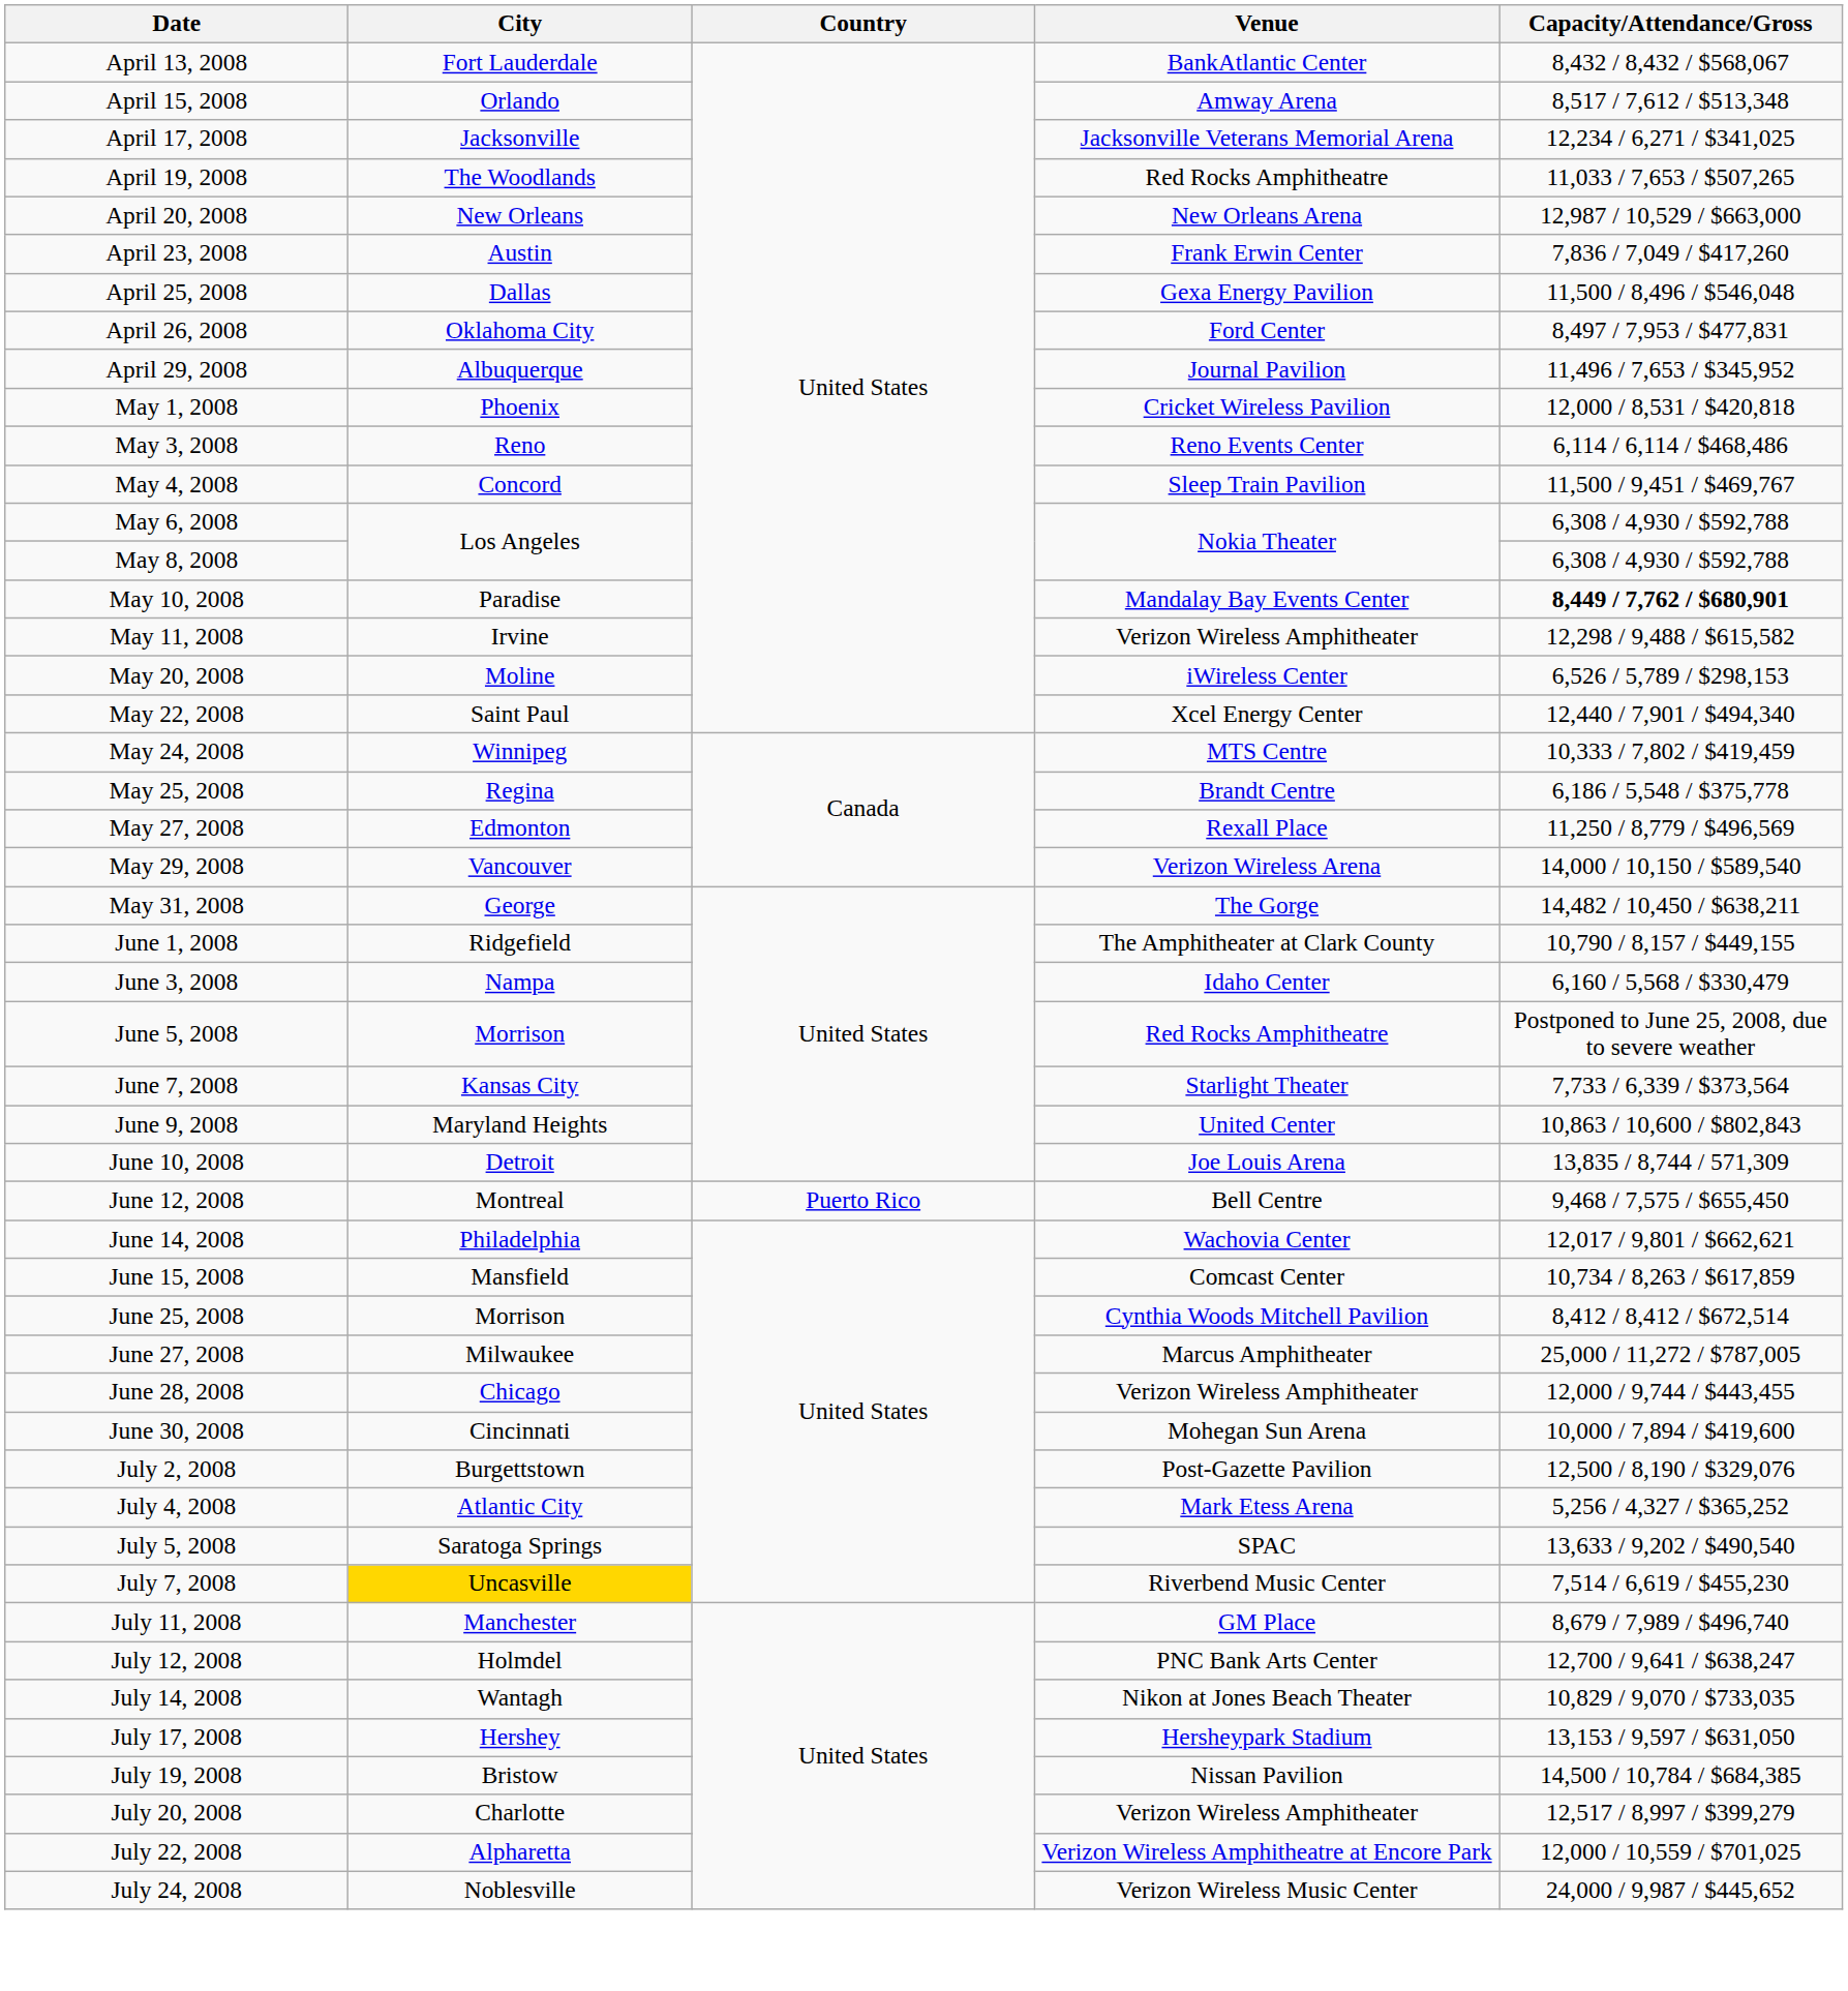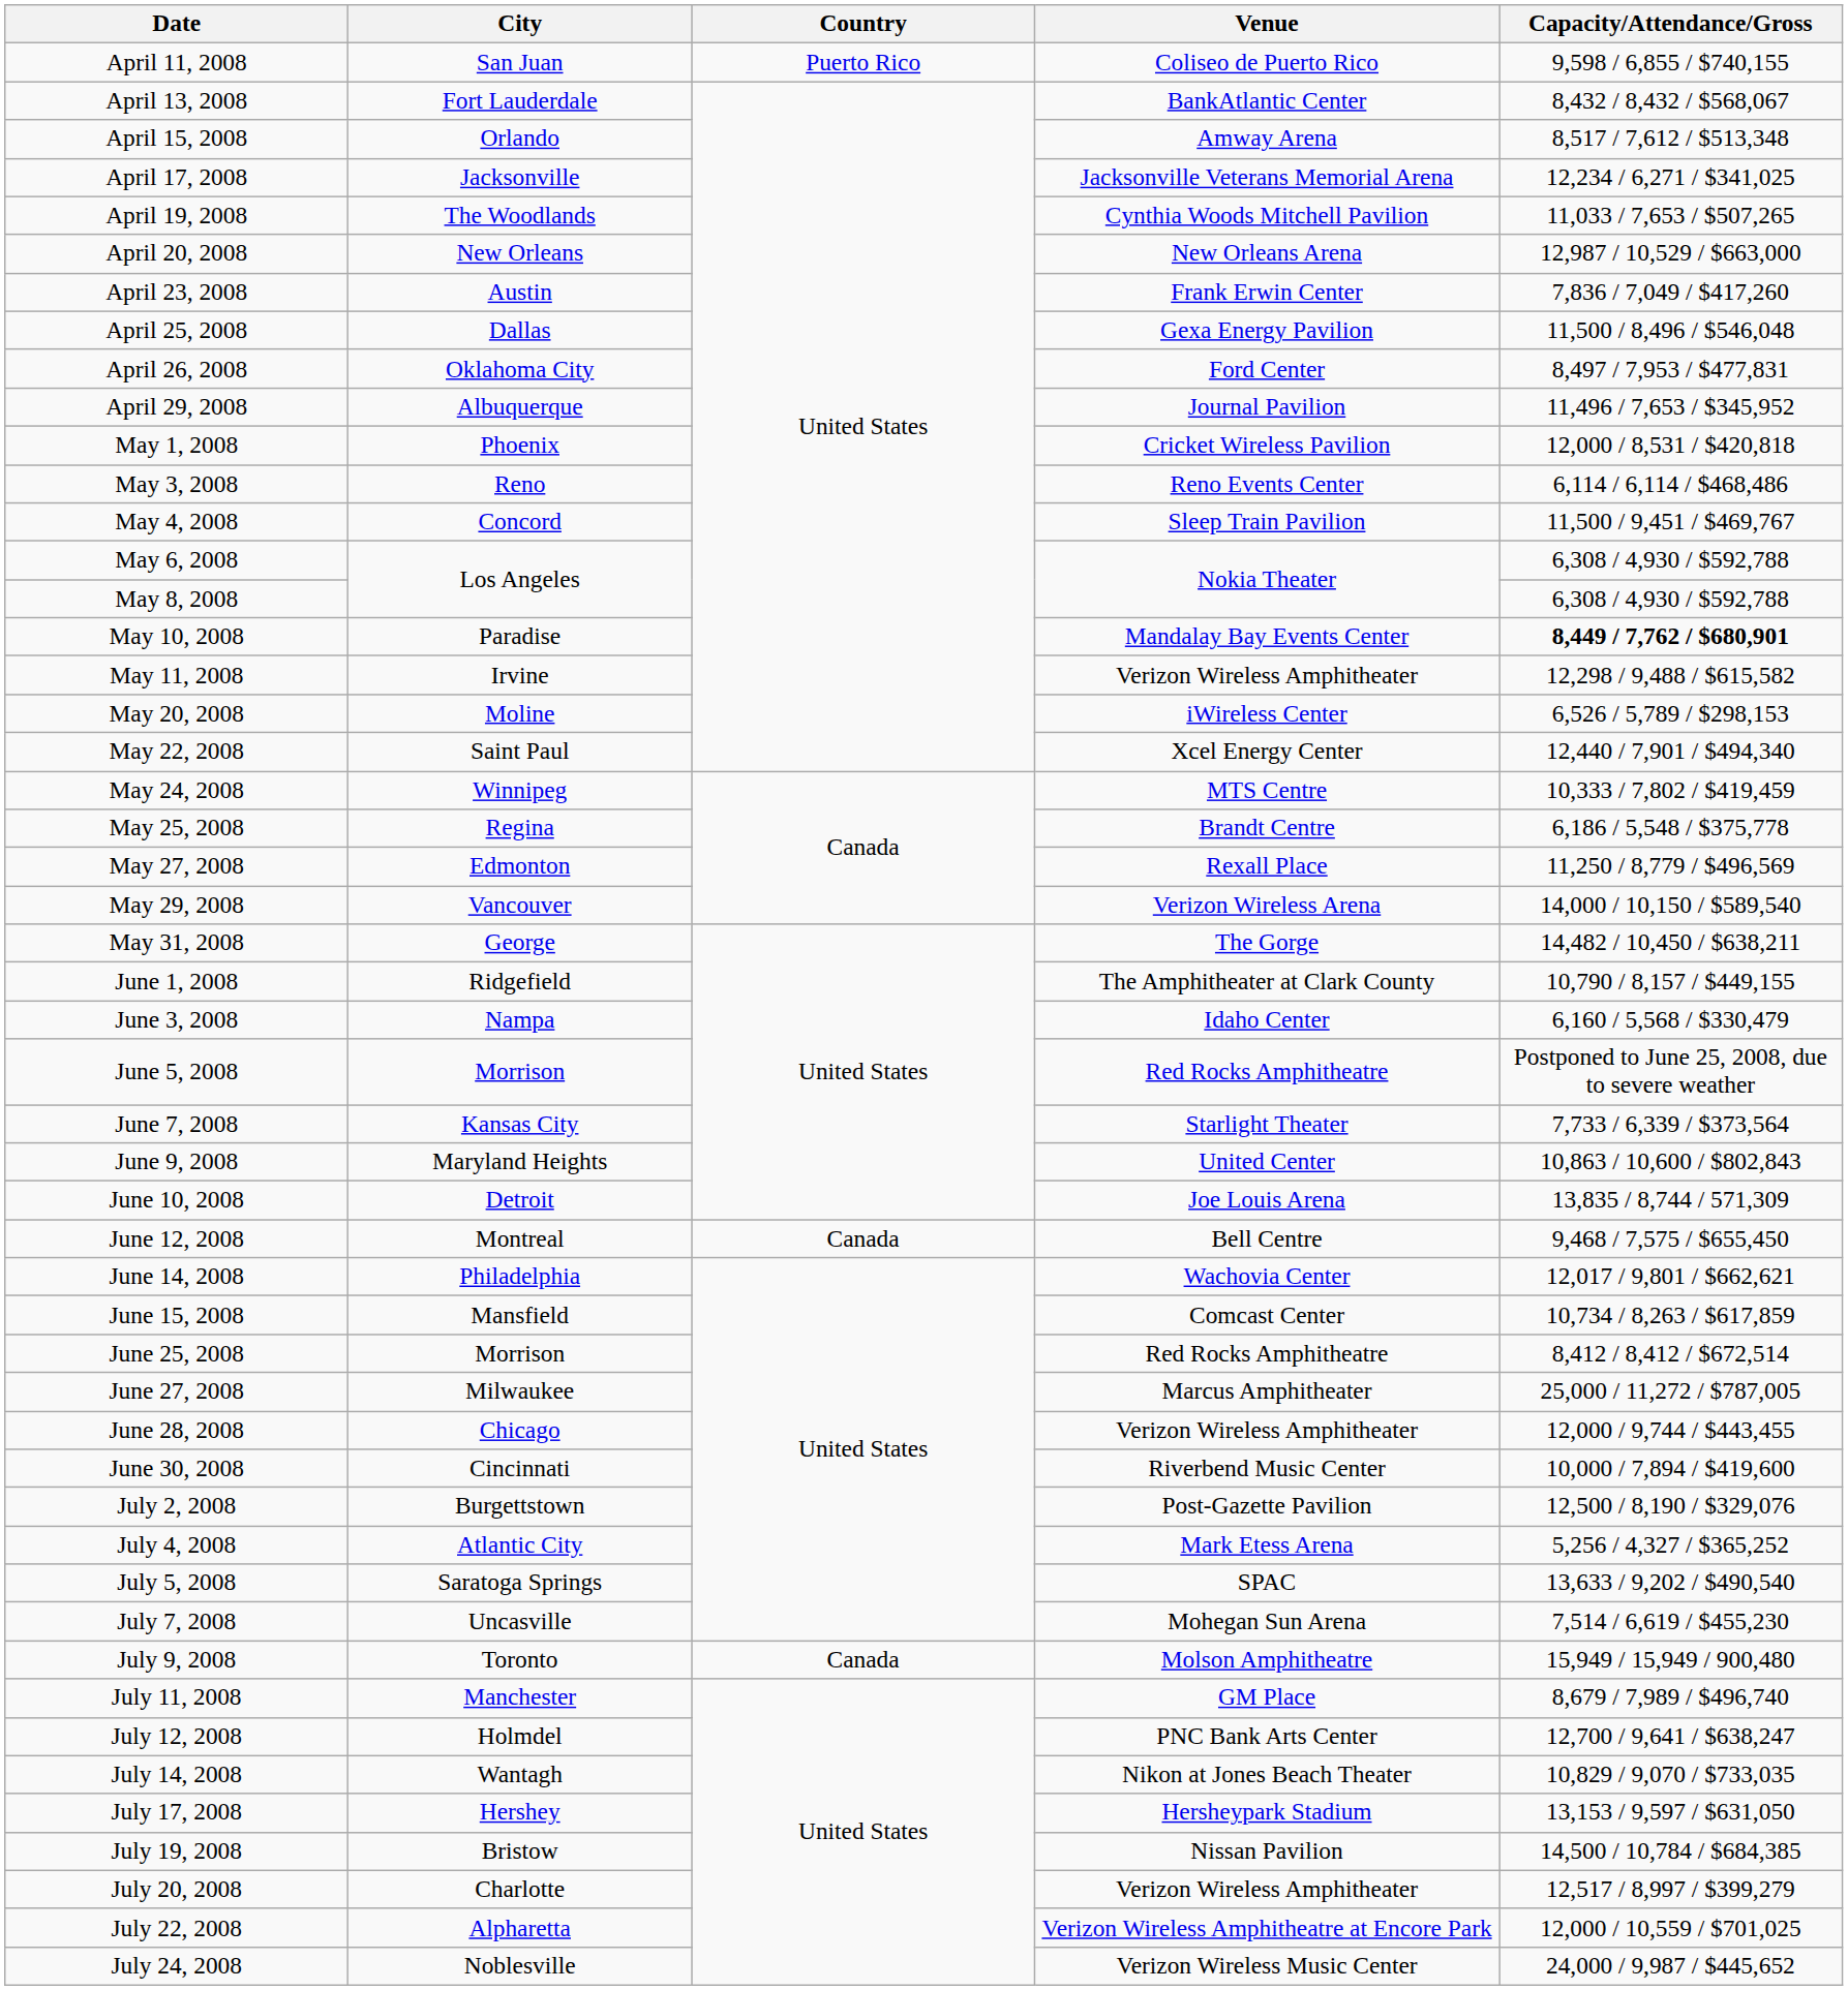 <table class="wikitable" style="text-align:center;">
 <tr>
 <th width="220">Date</th>
 <th width="220">City</th>
 <th width="220">Country</th>
 <th width="300">Venue</th>
 <th width="220">Capacity/Attendance/Gross</th>
+</tr>
+<tr>
+<td>April 11, 2008</td>
+<td><a href='#'>San Juan</a></td>
+<td><a href='#'>Puerto Rico</a></td>
+<td><a href='#'>Coliseo de Puerto Rico</a></td>
+<td>9,598 / 6,855 / $740,155</td>
 </tr>
 <tr>
 <td>April 13, 2008</td>
 <td><a href='#'>Fort Lauderdale</a></td>
 <td rowspan="18">United States</td>
 <td><a href='#'>BankAtlantic Center</a></td>
 <td>8,432 / 8,432 / $568,067</td>
 </tr>
 <tr>
 <td>April 15, 2008</td>
 <td><a href='#'>Orlando</a></td>
 <td><a href='#'>Amway Arena</a></td>
 <td>8,517 / 7,612 / $513,348</td>
 </tr>
 <tr>
 <td>April 17, 2008</td>
 <td><a href='#'>Jacksonville</a></td>
 <td><a href='#'>Jacksonville Veterans Memorial Arena</a></td>
 <td>12,234 / 6,271 / $341,025</td>
 </tr>
 <tr>
 <td>April 19, 2008</td>
 <td><a href='#'>The Woodlands</a></td>
-<td>Red Rocks Amphitheatre</td>
+<td><a href='#'>Cynthia Woods Mitchell Pavilion</a></td>
 <td>11,033 / 7,653 / $507,265</td>
 </tr>
 <tr>
 <td>April 20, 2008</td>
 <td><a href='#'>New Orleans</a></td>
 <td><a href='#'>New Orleans Arena</a></td>
 <td>12,987 / 10,529 / $663,000</td>
 </tr>
 <tr>
 <td>April 23, 2008</td>
 <td><a href='#'>Austin</a></td>
 <td><a href='#'>Frank Erwin Center</a></td>
 <td>7,836 / 7,049 / $417,260</td>
 </tr>
 <tr>
 <td>April 25, 2008</td>
 <td><a href='#'>Dallas</a></td>
 <td><a href='#'>Gexa Energy Pavilion</a></td>
 <td>11,500 / 8,496 / $546,048</td>
 </tr>
 <tr>
 <td>April 26, 2008</td>
 <td><a href='#'>Oklahoma City</a></td>
 <td><a href='#'>Ford Center</a></td>
 <td>8,497 / 7,953 / $477,831</td>
 </tr>
 <tr>
 <td>April 29, 2008</td>
 <td><a href='#'>Albuquerque</a></td>
 <td><a href='#'>Journal Pavilion</a></td>
 <td>11,496 / 7,653 / $345,952</td>
 </tr>
 <tr>
 <td>May 1, 2008</td>
 <td><a href='#'>Phoenix</a></td>
 <td><a href='#'>Cricket Wireless Pavilion</a></td>
 <td>12,000 / 8,531 / $420,818</td>
 </tr>
 <tr>
 <td>May 3, 2008</td>
 <td><a href='#'>Reno</a></td>
 <td><a href='#'>Reno Events Center</a></td>
 <td>6,114 / 6,114 / $468,486</td>
 </tr>
 <tr>
 <td>May 4, 2008</td>
 <td><a href='#'>Concord</a></td>
 <td><a href='#'>Sleep Train Pavilion</a></td>
 <td>11,500 / 9,451 / $469,767</td>
 </tr>
 <tr>
 <td>May 6, 2008</td>
 <td rowspan="2">Los Angeles</td>
 <td rowspan="2"><a href='#'>Nokia Theater</a></td>
 <td>6,308 / 4,930 / $592,788</td>
 </tr>
 <tr>
 <td>May 8, 2008</td>
 <td>6,308 / 4,930 / $592,788</td>
 </tr>
 <tr>
 <td>May 10, 2008</td>
 <td>Paradise</td>
 <td><a href='#'>Mandalay Bay Events Center</a></td>
 <td><strong>8,449 / 7,762 / $680,901</strong></td>
 </tr>
 <tr>
 <td>May 11, 2008</td>
 <td>Irvine</td>
 <td>Verizon Wireless Amphitheater</td>
 <td>12,298 / 9,488 / $615,582</td>
 </tr>
 <tr>
 <td>May 20, 2008</td>
 <td><a href='#'>Moline</a></td>
 <td><a href='#'>iWireless Center</a></td>
 <td>6,526 / 5,789 / $298,153</td>
 </tr>
 <tr>
 <td>May 22, 2008</td>
 <td>Saint Paul</td>
 <td>Xcel Energy Center</td>
 <td>12,440 / 7,901 / $494,340</td>
 </tr>
 <tr>
 <td>May 24, 2008</td>
 <td><a href='#'>Winnipeg</a></td>
 <td rowspan="4">Canada</td>
 <td><a href='#'>MTS Centre</a></td>
 <td>10,333 / 7,802 / $419,459</td>
 </tr>
 <tr>
 <td>May 25, 2008</td>
 <td><a href='#'>Regina</a></td>
 <td><a href='#'>Brandt Centre</a></td>
 <td>6,186 / 5,548 / $375,778</td>
 </tr>
 <tr>
 <td>May 27, 2008</td>
 <td><a href='#'>Edmonton</a></td>
 <td><a href='#'>Rexall Place</a></td>
 <td>11,250 / 8,779 / $496,569</td>
 </tr>
 <tr>
 <td>May 29, 2008</td>
 <td><a href='#'>Vancouver</a></td>
 <td><a href='#'>Verizon Wireless Arena</a></td>
 <td>14,000 / 10,150 / $589,540</td>
 </tr>
 <tr>
 <td>May 31, 2008</td>
 <td><a href='#'>George</a></td>
 <td rowspan="7">United States</td>
 <td><a href='#'>The Gorge</a></td>
 <td>14,482 / 10,450 / $638,211</td>
 </tr>
 <tr>
 <td>June 1, 2008</td>
 <td>Ridgefield</td>
 <td>The Amphitheater at Clark County</td>
 <td>10,790 / 8,157 / $449,155</td>
 </tr>
 <tr>
 <td>June 3, 2008</td>
 <td><a href='#'>Nampa</a></td>
 <td><a href='#'>Idaho Center</a></td>
 <td>6,160 / 5,568 / $330,479</td>
 </tr>
 <tr>
 <td>June 5, 2008</td>
 <td><a href='#'>Morrison</a></td>
 <td><a href='#'>Red Rocks Amphitheatre</a></td>
 <td>Postponed to June 25, 2008, due to severe weather </td>
 </tr>
 <tr>
 <td>June 7, 2008</td>
 <td><a href='#'>Kansas City</a></td>
 <td><a href='#'>Starlight Theater</a></td>
 <td>7,733 / 6,339 / $373,564</td>
 </tr>
 <tr>
 <td>June 9, 2008</td>
 <td>Maryland Heights</td>
 <td><a href='#'>United Center</a></td>
 <td>10,863 / 10,600 / $802,843</td>
 </tr>
 <tr>
 <td>June 10, 2008</td>
 <td><a href='#'>Detroit</a></td>
 <td><a href='#'>Joe Louis Arena</a></td>
 <td>13,835 / 8,744 / 571,309</td>
 </tr>
 <tr>
 <td>June 12, 2008</td>
 <td>Montreal</td>
-<td><a href='#'>Puerto Rico</a></td>
+<td>Canada</td>
 <td>Bell Centre</td>
 <td>9,468 / 7,575 / $655,450</td>
 </tr>
 <tr>
 <td>June 14, 2008</td>
 <td><a href='#'>Philadelphia</a></td>
 <td rowspan="10">United States</td>
 <td><a href='#'>Wachovia Center</a></td>
 <td>12,017 / 9,801 / $662,621</td>
 </tr>
 <tr>
 <td>June 15, 2008</td>
 <td>Mansfield</td>
 <td>Comcast Center</td>
 <td>10,734 / 8,263 / $617,859</td>
 </tr>
 <tr>
 <td>June 25, 2008</td>
 <td>Morrison</td>
-<td><a href='#'>Cynthia Woods Mitchell Pavilion</a></td>
+<td>Red Rocks Amphitheatre</td>
 <td>8,412 / 8,412 / $672,514</td>
 </tr>
 <tr>
 <td>June 27, 2008</td>
 <td>Milwaukee</td>
 <td>Marcus Amphitheater</td>
 <td>25,000 / 11,272 / $787,005</td>
 </tr>
 <tr>
 <td>June 28, 2008</td>
 <td><a href='#'>Chicago</a></td>
 <td>Verizon Wireless Amphitheater</td>
 <td>12,000 / 9,744 / $443,455</td>
 </tr>
 <tr>
 <td>June 30, 2008</td>
 <td>Cincinnati</td>
-<td>Mohegan Sun Arena</td>
+<td>Riverbend Music Center</td>
 <td>10,000 / 7,894 / $419,600</td>
 </tr>
 <tr>
 <td>July 2, 2008</td>
 <td>Burgettstown</td>
 <td>Post-Gazette Pavilion</td>
 <td>12,500 / 8,190 / $329,076</td>
 </tr>
 <tr>
 <td>July 4, 2008</td>
 <td><a href='#'>Atlantic City</a></td>
 <td><a href='#'>Mark Etess Arena</a></td>
 <td>5,256 / 4,327 / $365,252</td>
 </tr>
 <tr>
 <td>July 5, 2008</td>
 <td>Saratoga Springs</td>
 <td>SPAC</td>
 <td>13,633 / 9,202 / $490,540</td>
 </tr>
 <tr>
 <td>July 7, 2008</td>
-<td style="background: gold;">Uncasville</td>
-<td>Riverbend Music Center</td>
+<td>Uncasville</td>
+<td>Mohegan Sun Arena</td>
 <td>7,514 / 6,619 / $455,230</td>
+</tr>
+<tr>
+<td>July 9, 2008</td>
+<td>Toronto</td>
+<td>Canada</td>
+<td><a href='#'>Molson Amphitheatre</a></td>
+<td>15,949 / 15,949 / 900,480</td>
 </tr>
 <tr>
 <td>July 11, 2008</td>
 <td><a href='#'>Manchester</a></td>
 <td rowspan="8">United States</td>
 <td><a href='#'>GM Place</a></td>
 <td>8,679 / 7,989 / $496,740</td>
 </tr>
 <tr>
 <td>July 12, 2008</td>
 <td>Holmdel</td>
 <td>PNC Bank Arts Center</td>
 <td>12,700 / 9,641 / $638,247</td>
 </tr>
 <tr>
 <td>July 14, 2008</td>
 <td>Wantagh</td>
 <td>Nikon at Jones Beach Theater</td>
 <td>10,829 / 9,070 / $733,035</td>
 </tr>
 <tr>
 <td>July 17, 2008</td>
 <td><a href='#'>Hershey</a></td>
 <td><a href='#'>Hersheypark Stadium</a></td>
 <td>13,153 / 9,597 / $631,050</td>
 </tr>
 <tr>
 <td>July 19, 2008</td>
 <td>Bristow</td>
 <td>Nissan Pavilion</td>
 <td>14,500 / 10,784 / $684,385</td>
 </tr>
 <tr>
 <td>July 20, 2008</td>
 <td>Charlotte</td>
 <td>Verizon Wireless Amphitheater</td>
 <td>12,517 / 8,997 / $399,279</td>
 </tr>
 <tr>
 <td>July 22, 2008</td>
 <td><a href='#'>Alpharetta</a></td>
 <td><a href='#'>Verizon Wireless Amphitheatre at Encore Park</a></td>
 <td>12,000 / 10,559 / $701,025</td>
 </tr>
 <tr>
 <td>July 24, 2008</td>
 <td>Noblesville</td>
 <td>Verizon Wireless Music Center</td>
 <td>24,000 / 9,987 / $445,652</td>
 </tr>
 </table>
